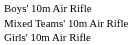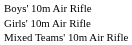 <table>
 <tr>
 <td>Boys' 10m Air Rifle<br></td>
+<td></td>
+<td></td>
+<td></td>
+</tr>
+<tr>
+<td>Girls' 10m Air Rifle<br></td>
 <td></td>
 <td></td>
 <td></td>
 </tr>
 <tr>
 <td>Mixed Teams' 10m Air Rifle<br></td>
 <td><br></td>
 <td><br></td>
 <td> <br> </td>
 </tr>
-<tr>
-<td>Girls' 10m Air Rifle<br></td>
-<td></td>
-<td></td>
-<td></td>
-</tr>
 </table>
